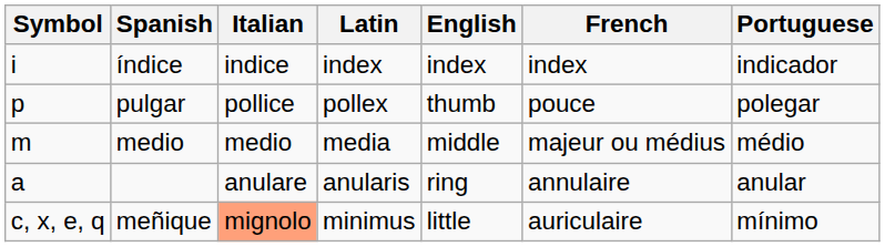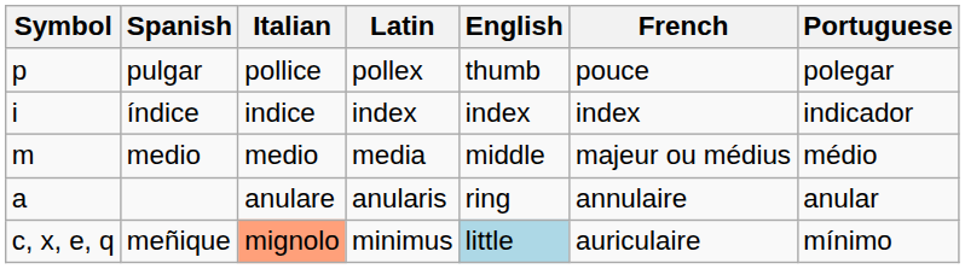 <table class="wikitable">
 <tr>
 <th>Symbol</th>
 <th>Spanish</th>
 <th>Italian</th>
 <th>Latin</th>
 <th>English</th>
 <th>French</th>
 <th>Portuguese</th>
 </tr>
 <tr>
+<td>p</td>
+<td>pulgar</td>
+<td>pollice</td>
+<td>pollex</td>
+<td>thumb</td>
+<td>pouce</td>
+<td>polegar</td>
+</tr>
+<tr>
 <td>i</td>
 <td>índice</td>
 <td>indice</td>
 <td>index</td>
 <td>index</td>
 <td>index</td>
 <td>indicador</td>
-</tr>
-<tr>
-<td>p</td>
-<td>pulgar</td>
-<td>pollice</td>
-<td>pollex</td>
-<td>thumb</td>
-<td>pouce</td>
-<td>polegar</td>
 </tr>
 <tr>
 <td>m</td>
 <td>medio</td>
 <td>medio</td>
 <td>media</td>
 <td>middle</td>
 <td>majeur ou médius</td>
 <td>médio</td>
 </tr>
 <tr>
 <td>a</td>
 <td></td>
 <td>anulare</td>
 <td>anularis</td>
 <td>ring</td>
 <td>annulaire</td>
 <td>anular </td>
 </tr>
 <tr>
 <td>c, x, e, q</td>
 <td>meñique</td>
 <td style="background: lightsalmon;">mignolo</td>
 <td>minimus</td>
-<td>little</td>
+<td style="background: lightblue;">little</td>
 <td>auriculaire</td>
 <td>mínimo</td>
 </tr>
 </table>
